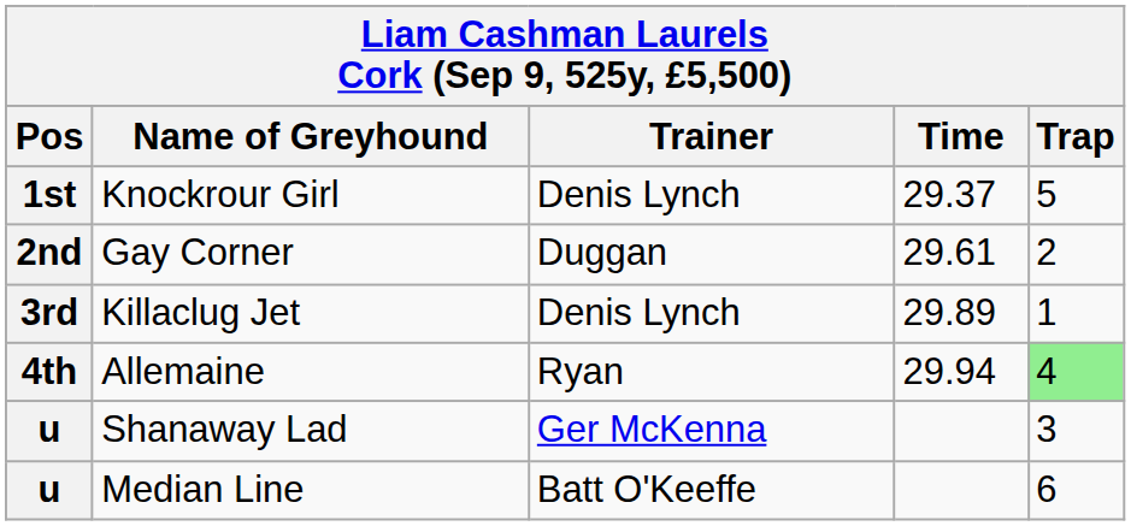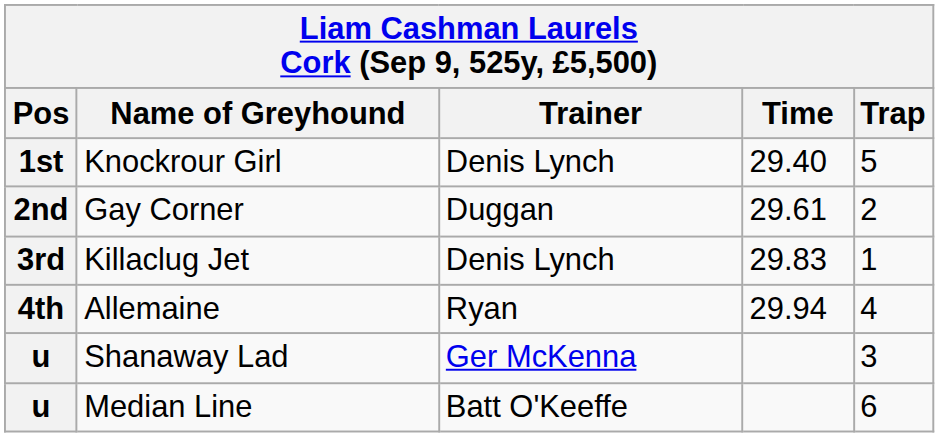 <table class="wikitable">
 <tr>
 <th colspan="6"><a href='#'>Liam Cashman Laurels</a> <br> <a href='#'>Cork</a> (Sep 9, 525y, £5,500)</th>
 </tr>
 <tr>
 <th width=30>Pos</th>
 <th width=180>Name of Greyhound</th>
 <th width=150>Trainer</th>
 <th width=50>Time</th>
 <th width=30>Trap</th>
 </tr>
 <tr>
 <th>1st</th>
 <td>Knockrour Girl </td>
 <td>Denis Lynch</td>
-<td>29.37</td>
+<td>29.40</td>
 <td>5</td>
 </tr>
 <tr>
 <th>2nd</th>
 <td>Gay Corner</td>
 <td>Duggan</td>
 <td>29.61</td>
 <td>2</td>
 </tr>
 <tr>
 <th>3rd</th>
 <td>Killaclug Jet</td>
 <td>Denis Lynch</td>
-<td>29.89</td>
+<td>29.83</td>
 <td>1</td>
 </tr>
 <tr>
 <th>4th</th>
 <td>Allemaine</td>
 <td>Ryan</td>
 <td>29.94</td>
-<td style="background: lightgreen;">4</td>
+<td>4</td>
 </tr>
 <tr>
 <th>u</th>
 <td>Shanaway Lad</td>
 <td><a href='#'>Ger McKenna</a></td>
 <td></td>
 <td>3</td>
 </tr>
 <tr>
 <th>u</th>
 <td>Median Line</td>
 <td>Batt O'Keeffe</td>
 <td></td>
 <td>6</td>
 </tr>
 </table>
